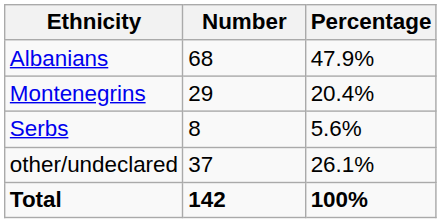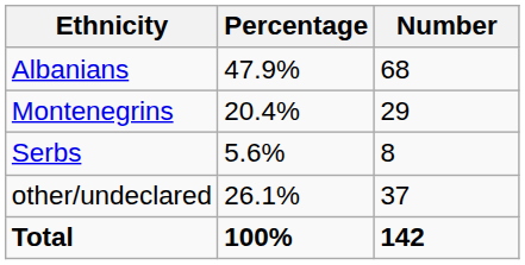 <table class="wikitable">
 <tr>
 <th width="100px">Ethnicity</th>
+<th width="80px">Percentage</th>
 <th width="80px">Number</th>
-<th width="80px">Percentage</th>
 </tr>
 <tr>
 <td><a href='#'>Albanians</a></td>
+<td>47.9%</td>
 <td>68</td>
-<td>47.9%</td>
 </tr>
 <tr>
 <td><a href='#'>Montenegrins</a></td>
+<td>20.4%</td>
 <td>29</td>
-<td>20.4%</td>
 </tr>
 <tr>
 <td><a href='#'>Serbs</a></td>
+<td>5.6%</td>
 <td>8</td>
-<td>5.6%</td>
 </tr>
 <tr>
 <td>other/undeclared</td>
+<td>26.1%</td>
 <td>37</td>
-<td>26.1%</td>
 </tr>
 <tr>
 <td><strong>Total</strong></td>
+<td><strong>100%</strong></td>
 <td><strong>142</strong></td>
-<td><strong>100%</strong></td>
 </tr>
 </table>
